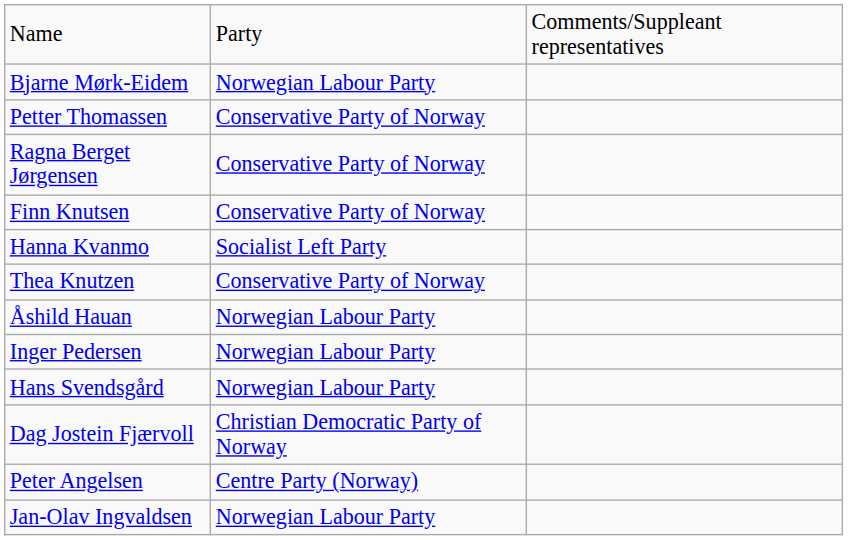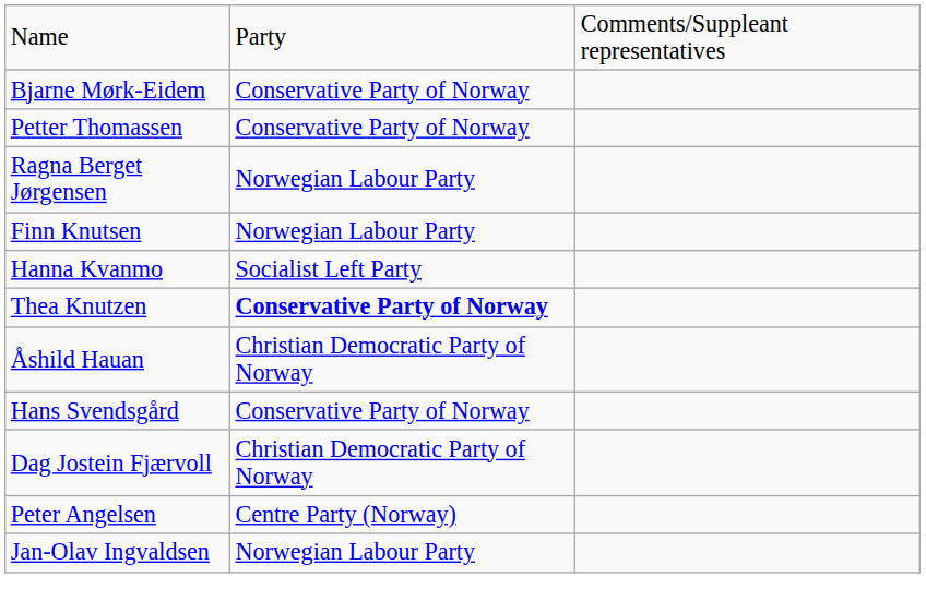 <table class="wikitable">
 <tr>
 <td>Name</td>
 <td>Party</td>
 <td>Comments/Suppleant representatives</td>
 </tr>
 <tr>
 <td><a href='#'>Bjarne Mørk-Eidem</a></td>
-<td><a href='#'>Norwegian Labour Party</a></td>
+<td><a href='#'>Conservative Party of Norway</a></td>
 <td></td>
 </tr>
 <tr>
 <td><a href='#'>Petter Thomassen</a></td>
 <td><a href='#'>Conservative Party of Norway</a></td>
 <td></td>
 </tr>
 <tr>
 <td><a href='#'>Ragna Berget Jørgensen</a></td>
-<td><a href='#'>Conservative Party of Norway</a></td>
+<td><a href='#'>Norwegian Labour Party</a></td>
 <td></td>
 </tr>
 <tr>
 <td><a href='#'>Finn Knutsen</a></td>
-<td><a href='#'>Conservative Party of Norway</a></td>
+<td><a href='#'>Norwegian Labour Party</a></td>
 <td></td>
 </tr>
 <tr>
 <td><a href='#'>Hanna Kvanmo</a></td>
 <td><a href='#'>Socialist Left Party</a></td>
 <td></td>
 </tr>
 <tr>
 <td><a href='#'>Thea Knutzen</a></td>
-<td><a href='#'>Conservative Party of Norway</a></td>
+<td><strong><a href='#'>Conservative Party of Norway</a></strong></td>
 <td></td>
 </tr>
 <tr>
 <td><a href='#'>Åshild Hauan</a></td>
-<td><a href='#'>Norwegian Labour Party</a></td>
-<td></td>
-</tr>
-<tr>
-<td><a href='#'>Inger Pedersen</a></td>
-<td><a href='#'>Norwegian Labour Party</a></td>
+<td><a href='#'>Christian Democratic Party of Norway</a></td>
 <td></td>
 </tr>
 <tr>
 <td><a href='#'>Hans Svendsgård</a></td>
-<td><a href='#'>Norwegian Labour Party</a></td>
+<td><a href='#'>Conservative Party of Norway</a></td>
 <td></td>
 </tr>
 <tr>
 <td><a href='#'>Dag Jostein Fjærvoll</a></td>
 <td><a href='#'>Christian Democratic Party of Norway</a></td>
 <td></td>
 </tr>
 <tr>
 <td><a href='#'>Peter Angelsen</a></td>
 <td><a href='#'>Centre Party (Norway)</a></td>
 <td></td>
 </tr>
 <tr>
 <td><a href='#'>Jan-Olav Ingvaldsen</a></td>
 <td><a href='#'>Norwegian Labour Party</a></td>
 <td></td>
 </tr>
 </table>
